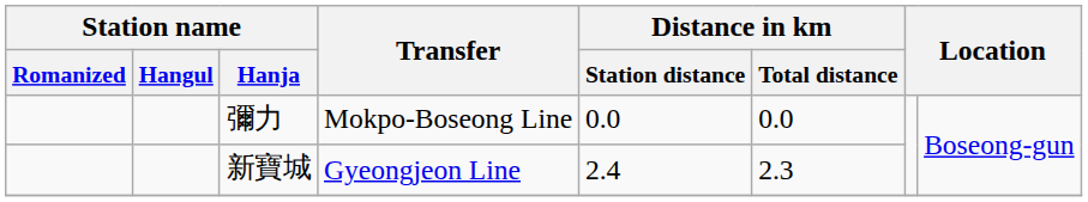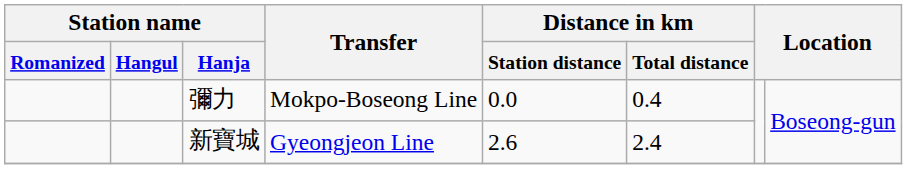 <table class="wikitable">
 <tr>
 <th colspan="3">Station name</th>
 <th rowspan="2">Transfer</th>
 <th colspan="2">Distance in km</th>
 <th colspan="3" rowspan="2">Location</th>
 </tr>
 <tr>
 <th><small><a href='#'>Romanized</a></small></th>
 <th><small><a href='#'>Hangul</a></small></th>
 <th><small><a href='#'>Hanja</a></small></th>
 <th><small>Station distance</small></th>
 <th><small>Total distance</small></th>
 </tr>
 <tr>
 <td></td>
 <td></td>
 <td>彌力</td>
 <td>Mokpo-Boseong Line</td>
 <td>0.0</td>
-<td>0.0</td>
+<td>0.4</td>
 <td rowspan = "2"></td>
 <td rowspan = "2"><a href='#'>Boseong-gun</a></td>
 </tr>
 <tr>
 <td></td>
 <td></td>
 <td>新寶城</td>
 <td><a href='#'>Gyeongjeon Line</a></td>
+<td>2.6</td>
 <td>2.4</td>
-<td>2.3</td>
 </tr>
 <tr>
 </tr>
 </table>
